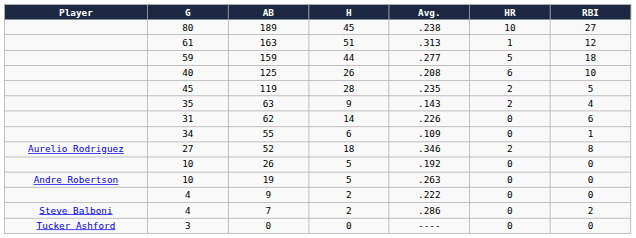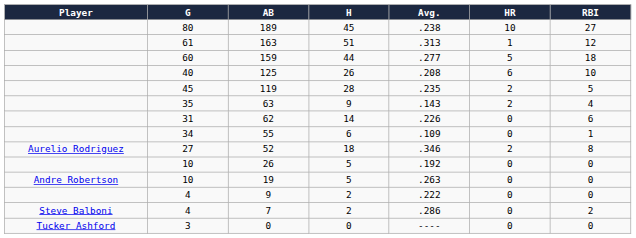 <table class="wikitable sortable">
 <tr>
 <th style="background:#1c2841;color:white;" width="16%">Player</th>
 <th style="background:#1c2841;color:white;" width="9%">G</th>
 <th style="background:#1c2841;color:white;" width="9%">AB</th>
 <th style="background:#1c2841;color:white;" width="9%">H</th>
 <th style="background:#1c2841;color:white;" width="9%">Avg.</th>
 <th style="background:#1c2841;color:white;" width="9%">HR</th>
 <th style="background:#1c2841;color:white;" width="9%">RBI</th>
 </tr>
 <tr align="center">
 <td></td>
 <td>80</td>
 <td>189</td>
 <td>45</td>
 <td>.238</td>
 <td>10</td>
 <td>27</td>
 </tr>
 <tr align="center">
 <td></td>
 <td>61</td>
 <td>163</td>
 <td>51</td>
 <td>.313</td>
 <td>1</td>
 <td>12</td>
 </tr>
 <tr align="center">
 <td></td>
-<td>59</td>
+<td>60</td>
 <td>159</td>
 <td>44</td>
 <td>.277</td>
 <td>5</td>
 <td>18</td>
 </tr>
 <tr align="center">
 <td></td>
 <td>40</td>
 <td>125</td>
 <td>26</td>
 <td>.208</td>
 <td>6</td>
 <td>10</td>
 </tr>
 <tr align="center">
 <td></td>
 <td>45</td>
 <td>119</td>
 <td>28</td>
 <td>.235</td>
 <td>2</td>
 <td>5</td>
 </tr>
 <tr align="center">
 <td></td>
 <td>35</td>
 <td>63</td>
 <td>9</td>
 <td>.143</td>
 <td>2</td>
 <td>4</td>
 </tr>
 <tr align="center">
 <td></td>
 <td>31</td>
 <td>62</td>
 <td>14</td>
 <td>.226</td>
 <td>0</td>
 <td>6</td>
 </tr>
 <tr align="center">
 <td></td>
 <td>34</td>
 <td>55</td>
 <td>6</td>
 <td>.109</td>
 <td>0</td>
 <td>1</td>
 </tr>
 <tr align="center">
 <td><a href='#'>Aurelio Rodriguez</a></td>
 <td>27</td>
 <td>52</td>
 <td>18</td>
 <td>.346</td>
 <td>2</td>
 <td>8</td>
 </tr>
 <tr align=center>
 <td></td>
 <td>10</td>
 <td>26</td>
 <td>5</td>
 <td>.192</td>
 <td>0</td>
 <td>0</td>
 </tr>
 <tr align="center">
 <td><a href='#'>Andre Robertson</a></td>
 <td>10</td>
 <td>19</td>
 <td>5</td>
 <td>.263</td>
 <td>0</td>
 <td>0</td>
 </tr>
 <tr align=center>
 <td></td>
 <td>4</td>
 <td>9</td>
 <td>2</td>
 <td>.222</td>
 <td>0</td>
 <td>0</td>
 </tr>
 <tr align="center">
 <td><a href='#'>Steve Balboni</a></td>
 <td>4</td>
 <td>7</td>
 <td>2</td>
 <td>.286</td>
 <td>0</td>
 <td>2</td>
 </tr>
 <tr align=center>
 <td><a href='#'>Tucker Ashford</a></td>
 <td>3</td>
 <td>0</td>
 <td>0</td>
 <td>----</td>
 <td>0</td>
 <td>0</td>
 </tr>
 </table>
